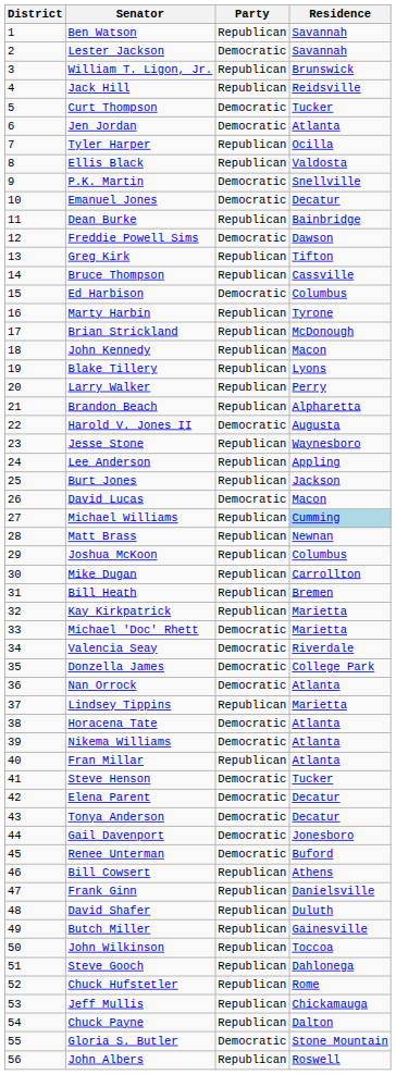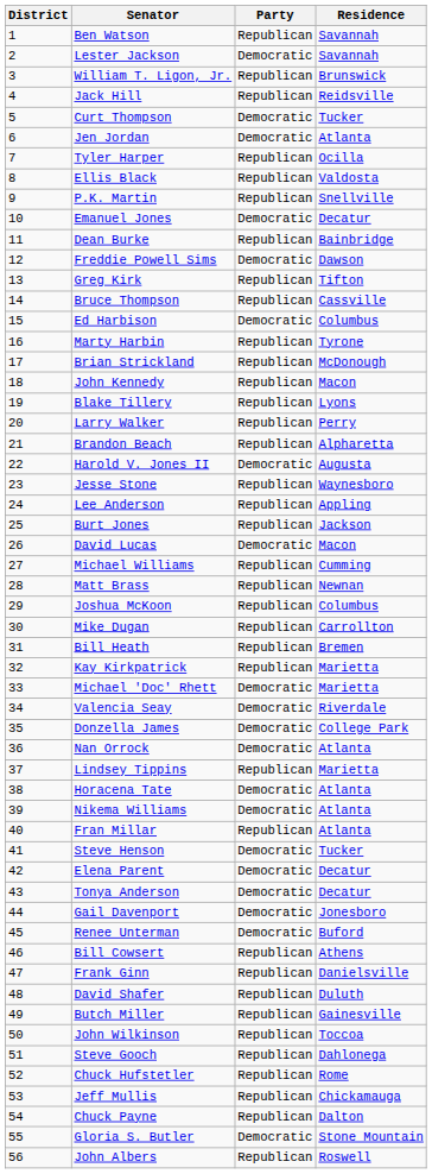 <table class="wikitable sortable">
 <tr>
 <th>District</th>
 <th>Senator</th>
 <th>Party</th>
 <th>Residence</th>
 </tr>
 <tr>
 <td>1</td>
 <td><a href='#'>Ben Watson</a></td>
 <td>Republican</td>
 <td><a href='#'>Savannah</a></td>
 </tr>
 <tr>
 <td>2</td>
 <td><a href='#'>Lester Jackson</a></td>
 <td>Democratic</td>
 <td><a href='#'>Savannah</a></td>
 </tr>
 <tr>
 <td>3</td>
 <td><a href='#'>William T. Ligon, Jr.</a></td>
 <td>Republican</td>
 <td><a href='#'>Brunswick</a></td>
 </tr>
 <tr>
 <td>4</td>
 <td><a href='#'>Jack Hill</a></td>
 <td>Republican</td>
 <td><a href='#'>Reidsville</a></td>
 </tr>
 <tr>
 <td>5</td>
 <td><a href='#'>Curt Thompson</a></td>
 <td>Democratic</td>
 <td><a href='#'>Tucker</a></td>
 </tr>
 <tr>
 <td>6</td>
 <td><a href='#'>Jen Jordan</a></td>
 <td>Democratic</td>
 <td><a href='#'>Atlanta</a></td>
 </tr>
 <tr>
 <td>7</td>
 <td><a href='#'>Tyler Harper</a></td>
 <td>Republican</td>
 <td><a href='#'>Ocilla</a></td>
 </tr>
 <tr>
 <td>8</td>
 <td><a href='#'>Ellis Black</a></td>
 <td>Republican</td>
 <td><a href='#'>Valdosta</a></td>
 </tr>
 <tr>
 <td>9</td>
 <td><a href='#'>P.K. Martin</a></td>
-<td>Democratic</td>
+<td>Republican</td>
 <td><a href='#'>Snellville</a></td>
 </tr>
 <tr>
 <td>10</td>
 <td><a href='#'>Emanuel Jones</a></td>
 <td>Democratic</td>
 <td><a href='#'>Decatur</a></td>
 </tr>
 <tr>
 <td>11</td>
 <td><a href='#'>Dean Burke</a></td>
 <td>Republican</td>
 <td><a href='#'>Bainbridge</a></td>
 </tr>
 <tr>
 <td>12</td>
 <td><a href='#'>Freddie Powell Sims</a></td>
 <td>Democratic</td>
 <td><a href='#'>Dawson</a></td>
 </tr>
 <tr>
 <td>13</td>
 <td><a href='#'>Greg Kirk</a></td>
 <td>Republican</td>
 <td><a href='#'>Tifton</a></td>
 </tr>
 <tr>
 <td>14</td>
 <td><a href='#'>Bruce Thompson</a></td>
 <td>Republican</td>
 <td><a href='#'>Cassville</a></td>
 </tr>
 <tr>
 <td>15</td>
 <td><a href='#'>Ed Harbison</a></td>
 <td>Democratic</td>
 <td><a href='#'>Columbus</a></td>
 </tr>
 <tr>
 <td>16</td>
 <td><a href='#'>Marty Harbin</a></td>
 <td>Republican</td>
 <td><a href='#'>Tyrone</a></td>
 </tr>
 <tr>
 <td>17</td>
 <td><a href='#'>Brian Strickland</a></td>
 <td>Republican</td>
 <td><a href='#'>McDonough</a></td>
 </tr>
 <tr>
 <td>18</td>
 <td><a href='#'>John Kennedy</a></td>
 <td>Republican</td>
 <td><a href='#'>Macon</a></td>
 </tr>
 <tr>
 <td>19</td>
 <td><a href='#'>Blake Tillery</a></td>
 <td>Republican</td>
 <td><a href='#'>Lyons</a></td>
 </tr>
 <tr>
 <td>20</td>
 <td><a href='#'>Larry Walker</a></td>
 <td>Republican</td>
 <td><a href='#'>Perry</a></td>
 </tr>
 <tr>
 <td>21</td>
 <td><a href='#'>Brandon Beach</a></td>
 <td>Republican</td>
 <td><a href='#'>Alpharetta</a></td>
 </tr>
 <tr>
 <td>22</td>
 <td><a href='#'>Harold V. Jones II</a></td>
 <td>Democratic</td>
 <td><a href='#'>Augusta</a></td>
 </tr>
 <tr>
 <td>23</td>
 <td><a href='#'>Jesse Stone</a></td>
 <td>Republican</td>
 <td><a href='#'>Waynesboro</a></td>
 </tr>
 <tr>
 <td>24</td>
 <td><a href='#'>Lee Anderson</a></td>
 <td>Republican</td>
 <td><a href='#'>Appling</a></td>
 </tr>
 <tr>
 <td>25</td>
 <td><a href='#'>Burt Jones</a></td>
 <td>Republican</td>
 <td><a href='#'>Jackson</a></td>
 </tr>
 <tr>
 <td>26</td>
 <td><a href='#'>David Lucas</a></td>
 <td>Democratic</td>
 <td><a href='#'>Macon</a></td>
 </tr>
 <tr>
 <td>27</td>
 <td><a href='#'>Michael Williams</a></td>
 <td>Republican</td>
-<td style="background: lightblue;"><a href='#'>Cumming</a></td>
+<td><a href='#'>Cumming</a></td>
 </tr>
 <tr>
 <td>28</td>
 <td><a href='#'>Matt Brass</a></td>
 <td>Republican</td>
 <td><a href='#'>Newnan</a></td>
 </tr>
 <tr>
 <td>29</td>
 <td><a href='#'>Joshua McKoon</a></td>
 <td>Republican</td>
 <td><a href='#'>Columbus</a></td>
 </tr>
 <tr>
 <td>30</td>
 <td><a href='#'>Mike Dugan</a></td>
 <td>Republican</td>
 <td><a href='#'>Carrollton</a></td>
 </tr>
 <tr>
 <td>31</td>
 <td><a href='#'>Bill Heath</a></td>
 <td>Republican</td>
 <td><a href='#'>Bremen</a></td>
 </tr>
 <tr>
 <td>32</td>
 <td><a href='#'>Kay Kirkpatrick</a></td>
 <td>Republican</td>
 <td><a href='#'>Marietta</a></td>
 </tr>
 <tr>
 <td>33</td>
 <td><a href='#'>Michael 'Doc' Rhett</a></td>
 <td>Democratic</td>
 <td><a href='#'>Marietta</a></td>
 </tr>
 <tr>
 <td>34</td>
 <td><a href='#'>Valencia Seay</a></td>
 <td>Democratic</td>
 <td><a href='#'>Riverdale</a></td>
 </tr>
 <tr>
 <td>35</td>
 <td><a href='#'>Donzella James</a></td>
 <td>Democratic</td>
 <td><a href='#'>College Park</a></td>
 </tr>
 <tr>
 <td>36</td>
 <td><a href='#'>Nan Orrock</a></td>
 <td>Democratic</td>
 <td><a href='#'>Atlanta</a></td>
 </tr>
 <tr>
 <td>37</td>
 <td><a href='#'>Lindsey Tippins</a></td>
 <td>Republican</td>
 <td><a href='#'>Marietta</a></td>
 </tr>
 <tr>
 <td>38</td>
 <td><a href='#'>Horacena Tate</a></td>
 <td>Democratic</td>
 <td><a href='#'>Atlanta</a></td>
 </tr>
 <tr>
 <td>39</td>
 <td><a href='#'>Nikema Williams</a></td>
 <td>Democratic</td>
 <td><a href='#'>Atlanta</a></td>
 </tr>
 <tr>
 <td>40</td>
 <td><a href='#'>Fran Millar</a></td>
 <td>Republican</td>
 <td><a href='#'>Atlanta</a></td>
 </tr>
 <tr>
 <td>41</td>
 <td><a href='#'>Steve Henson</a></td>
 <td>Democratic</td>
 <td><a href='#'>Tucker</a></td>
 </tr>
 <tr>
 <td>42</td>
 <td><a href='#'>Elena Parent</a></td>
 <td>Democratic</td>
 <td><a href='#'>Decatur</a></td>
 </tr>
 <tr>
 <td>43</td>
 <td><a href='#'>Tonya Anderson</a></td>
 <td>Democratic</td>
 <td><a href='#'>Decatur</a></td>
 </tr>
 <tr>
 <td>44</td>
 <td><a href='#'>Gail Davenport</a></td>
 <td>Democratic</td>
 <td><a href='#'>Jonesboro</a></td>
 </tr>
 <tr>
 <td>45</td>
 <td><a href='#'>Renee Unterman</a></td>
 <td>Democratic</td>
 <td><a href='#'>Buford</a></td>
 </tr>
 <tr>
 <td>46</td>
 <td><a href='#'>Bill Cowsert</a></td>
 <td>Republican</td>
 <td><a href='#'>Athens</a></td>
 </tr>
 <tr>
 <td>47</td>
 <td><a href='#'>Frank Ginn</a></td>
 <td>Republican</td>
 <td><a href='#'>Danielsville</a></td>
 </tr>
 <tr>
 <td>48</td>
 <td><a href='#'>David Shafer</a></td>
 <td>Republican</td>
 <td><a href='#'>Duluth</a></td>
 </tr>
 <tr>
 <td>49</td>
 <td><a href='#'>Butch Miller</a></td>
 <td>Republican</td>
 <td><a href='#'>Gainesville</a></td>
 </tr>
 <tr>
 <td>50</td>
 <td><a href='#'>John Wilkinson</a></td>
 <td>Republican</td>
 <td><a href='#'>Toccoa</a></td>
 </tr>
 <tr>
 <td>51</td>
 <td><a href='#'>Steve Gooch</a></td>
 <td>Republican</td>
 <td><a href='#'>Dahlonega</a></td>
 </tr>
 <tr>
 <td>52</td>
 <td><a href='#'>Chuck Hufstetler</a></td>
 <td>Republican</td>
 <td><a href='#'>Rome</a></td>
 </tr>
 <tr>
 <td>53</td>
 <td><a href='#'>Jeff Mullis</a></td>
 <td>Republican</td>
 <td><a href='#'>Chickamauga</a></td>
 </tr>
 <tr>
 <td>54</td>
 <td><a href='#'>Chuck Payne</a></td>
 <td>Republican</td>
 <td><a href='#'>Dalton</a></td>
 </tr>
 <tr>
 <td>55</td>
 <td><a href='#'>Gloria S. Butler</a></td>
 <td>Democratic</td>
 <td><a href='#'>Stone Mountain</a></td>
 </tr>
 <tr>
 <td>56</td>
 <td><a href='#'>John Albers</a></td>
 <td>Republican</td>
 <td><a href='#'>Roswell</a></td>
 </tr>
 </table>
